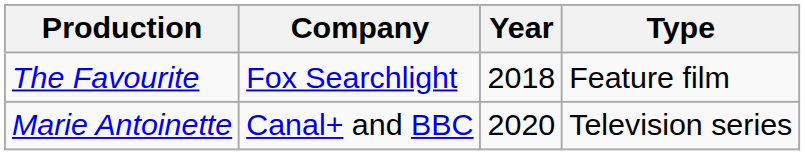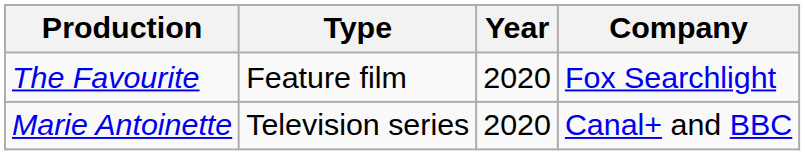 <table class="wikitable">
 <tr>
 <th>Production</th>
+<th>Type</th>
+<th>Year</th>
 <th>Company</th>
-<th>Year</th>
-<th>Type</th>
 </tr>
 <tr>
 <td><em><a href='#'>The Favourite</a></em></td>
+<td>Feature film</td>
+<td>2020</td>
 <td><a href='#'>Fox Searchlight</a></td>
-<td>2018</td>
-<td>Feature film</td>
 </tr>
 <tr>
 <td><em><a href='#'>Marie Antoinette</a></em></td>
+<td>Television series</td>
+<td>2020</td>
 <td><a href='#'>Canal+</a> and <a href='#'>BBC</a></td>
-<td>2020</td>
-<td>Television series</td>
 </tr>
 </table>
